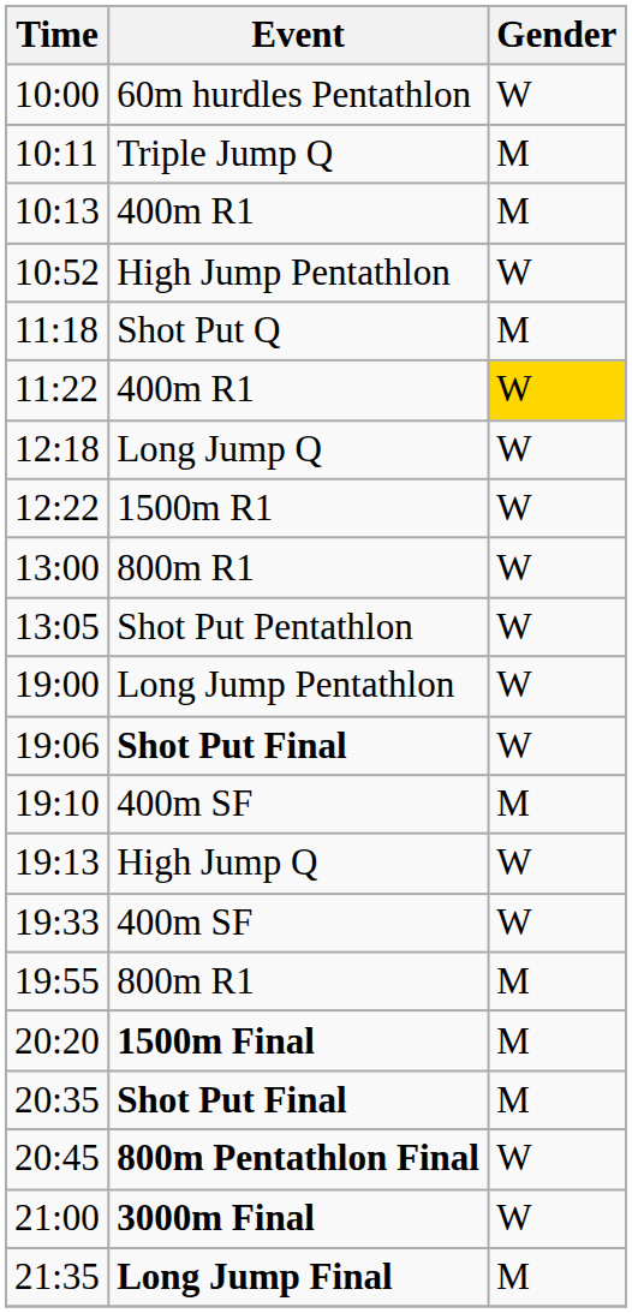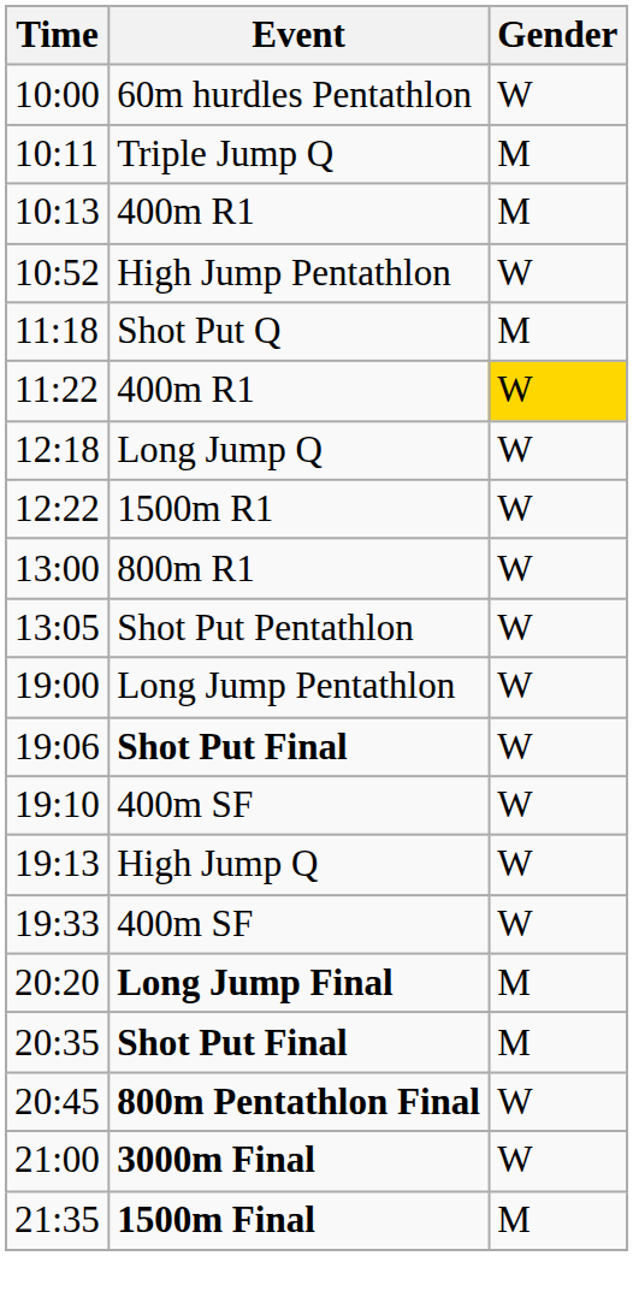 <table class="wikitable sortable">
 <tr>
 <th>Time</th>
 <th>Event</th>
 <th>Gender</th>
 </tr>
 <tr>
 <td>10:00</td>
 <td>60m hurdles Pentathlon</td>
 <td>W</td>
 </tr>
 <tr>
 <td>10:11</td>
 <td>Triple Jump Q</td>
 <td>M</td>
 </tr>
 <tr>
 <td>10:13</td>
 <td>400m R1</td>
 <td>M</td>
 </tr>
 <tr>
 <td>10:52</td>
 <td>High Jump Pentathlon</td>
 <td>W</td>
 </tr>
 <tr>
 <td>11:18</td>
 <td>Shot Put Q</td>
 <td>M</td>
 </tr>
 <tr>
 <td>11:22</td>
 <td>400m R1</td>
 <td style="background: gold;">W</td>
 </tr>
 <tr>
 <td>12:18</td>
 <td>Long Jump Q</td>
 <td>W</td>
 </tr>
 <tr>
 <td>12:22</td>
 <td>1500m R1</td>
 <td>W</td>
 </tr>
 <tr>
 <td>13:00</td>
 <td>800m R1</td>
 <td>W</td>
 </tr>
 <tr>
 <td>13:05</td>
 <td>Shot Put Pentathlon</td>
 <td>W</td>
 </tr>
 <tr>
 <td>19:00</td>
 <td>Long Jump Pentathlon</td>
 <td>W</td>
 </tr>
 <tr>
 <td>19:06</td>
 <td><strong>Shot Put Final</strong></td>
 <td>W</td>
 </tr>
 <tr>
 <td>19:10</td>
 <td>400m SF</td>
-<td>M</td>
+<td>W</td>
 </tr>
 <tr>
 <td>19:13</td>
 <td>High Jump Q</td>
 <td>W</td>
 </tr>
 <tr>
 <td>19:33</td>
 <td>400m SF</td>
 <td>W</td>
 </tr>
 <tr>
-<td>19:55</td>
-<td>800m R1</td>
-<td>M</td>
-</tr>
-<tr>
 <td>20:20</td>
-<td><strong>1500m Final</strong></td>
+<td><strong>Long Jump Final</strong></td>
 <td>M</td>
 </tr>
 <tr>
 <td>20:35</td>
 <td><strong>Shot Put Final</strong></td>
 <td>M</td>
 </tr>
 <tr>
 <td>20:45</td>
 <td><strong>800m Pentathlon Final</strong></td>
 <td>W</td>
 </tr>
 <tr>
 <td>21:00</td>
 <td><strong>3000m Final</strong></td>
 <td>W</td>
 </tr>
 <tr>
 <td>21:35</td>
-<td><strong>Long Jump Final</strong></td>
+<td><strong>1500m Final</strong></td>
 <td>M</td>
 </tr>
 <tr>
 </tr>
 </table>
